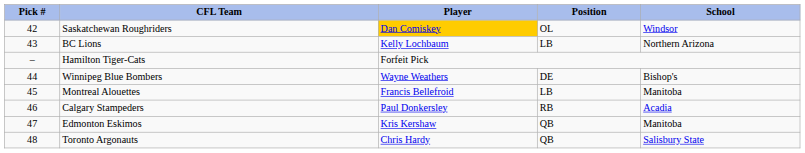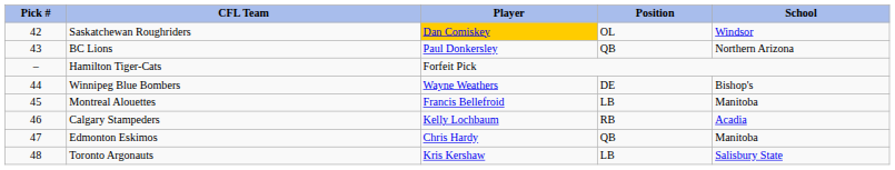 <table class="wikitable" style="width: 100%">
 <tr>
 <th style="background:#A8BDEC;" width=7%>Pick #</th>
 <th width=40% style="background:#A8BDEC;">CFL Team</th>
 <th width=20% style="background:#A8BDEC;">Player</th>
 <th width=13% style="background:#A8BDEC;">Position</th>
 <th width=20% style="background:#A8BDEC;">School</th>
 </tr>
 <tr>
 <td align=center>42</td>
 <td>Saskatchewan Roughriders</td>
 <td bgcolor="#FFCC00"><a href='#'>Dan Comiskey</a></td>
 <td>OL</td>
 <td><a href='#'>Windsor</a></td>
 </tr>
 <tr>
 <td align=center>43</td>
 <td>BC Lions</td>
-<td><a href='#'>Kelly Lochbaum</a></td>
-<td>LB</td>
+<td><a href='#'>Paul Donkersley</a></td>
+<td>QB</td>
 <td>Northern Arizona</td>
 </tr>
 <tr>
 <td align=center>–</td>
 <td>Hamilton Tiger-Cats</td>
 <td colspan="3">Forfeit Pick</td>
 </tr>
 <tr>
 <td align=center>44</td>
 <td>Winnipeg Blue Bombers</td>
 <td><a href='#'>Wayne Weathers</a></td>
 <td>DE</td>
 <td>Bishop's</td>
 </tr>
 <tr>
 <td align=center>45</td>
 <td>Montreal Alouettes</td>
 <td><a href='#'>Francis Bellefroid</a></td>
 <td>LB</td>
 <td>Manitoba</td>
 </tr>
 <tr>
 <td align=center>46</td>
 <td>Calgary Stampeders</td>
-<td><a href='#'>Paul Donkersley</a></td>
+<td><a href='#'>Kelly Lochbaum</a></td>
 <td>RB</td>
 <td><a href='#'>Acadia</a></td>
 </tr>
 <tr>
 <td align=center>47</td>
 <td>Edmonton Eskimos</td>
-<td><a href='#'>Kris Kershaw</a></td>
+<td><a href='#'>Chris Hardy</a></td>
 <td>QB</td>
 <td>Manitoba</td>
 </tr>
 <tr>
 <td align=center>48</td>
 <td>Toronto Argonauts</td>
-<td><a href='#'>Chris Hardy</a></td>
-<td>QB</td>
+<td><a href='#'>Kris Kershaw</a></td>
+<td>LB</td>
 <td><a href='#'>Salisbury State</a></td>
 </tr>
 </table>
